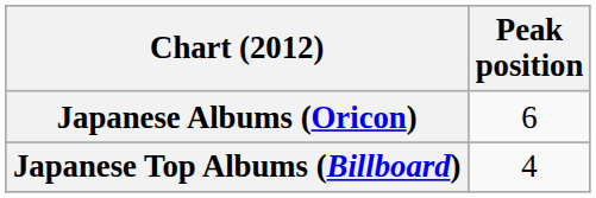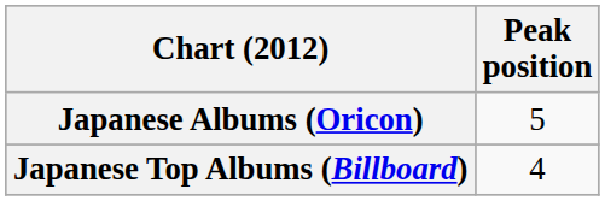 <table class="wikitable plainrowheaders sortable" style="text-align:center;">
 <tr>
 <th>Chart (2012)</th>
 <th>Peak<br>position</th>
 </tr>
 <tr>
 <th scope="row">Japanese Albums (<a href='#'>Oricon</a>)</th>
-<td>6</td>
+<td>5</td>
 </tr>
 <tr>
 <th scope="row">Japanese Top Albums (<em><a href='#'>Billboard</a></em>)</th>
 <td>4</td>
 </tr>
 </table>
